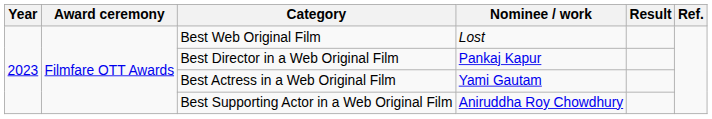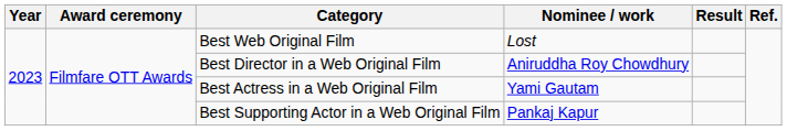 <table class="wikitable">
 <tr>
 <th>Year</th>
 <th>Award ceremony</th>
 <th>Category</th>
 <th>Nominee / work</th>
 <th>Result</th>
 <th>Ref.</th>
 </tr>
 <tr>
 <td rowspan="4"><a href='#'>2023</a></td>
 <td rowspan="4"><a href='#'>Filmfare OTT Awards</a></td>
 <td>Best Web Original Film</td>
 <td><em>Lost</em></td>
 <td></td>
 <td rowspan="4"></td>
 </tr>
 <tr>
 <td>Best Director in a Web Original Film</td>
-<td><a href='#'>Pankaj Kapur</a></td>
+<td><a href='#'>Aniruddha Roy Chowdhury</a></td>
 <td></td>
 </tr>
 <tr>
 <td>Best Actress in a Web Original Film</td>
 <td><a href='#'>Yami Gautam</a></td>
 <td></td>
 </tr>
 <tr>
 <td>Best Supporting Actor in a Web Original Film</td>
-<td><a href='#'>Aniruddha Roy Chowdhury</a></td>
+<td><a href='#'>Pankaj Kapur</a></td>
 <td></td>
 </tr>
 </table>
